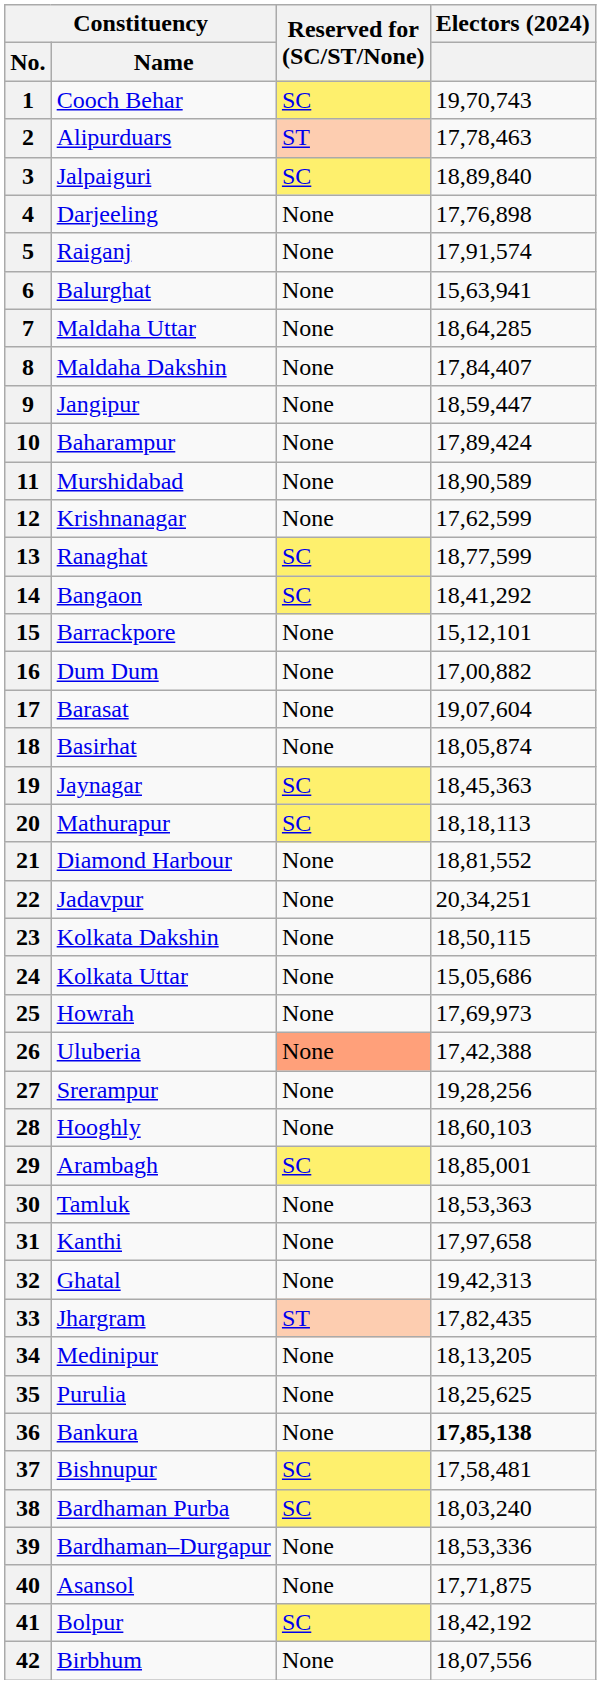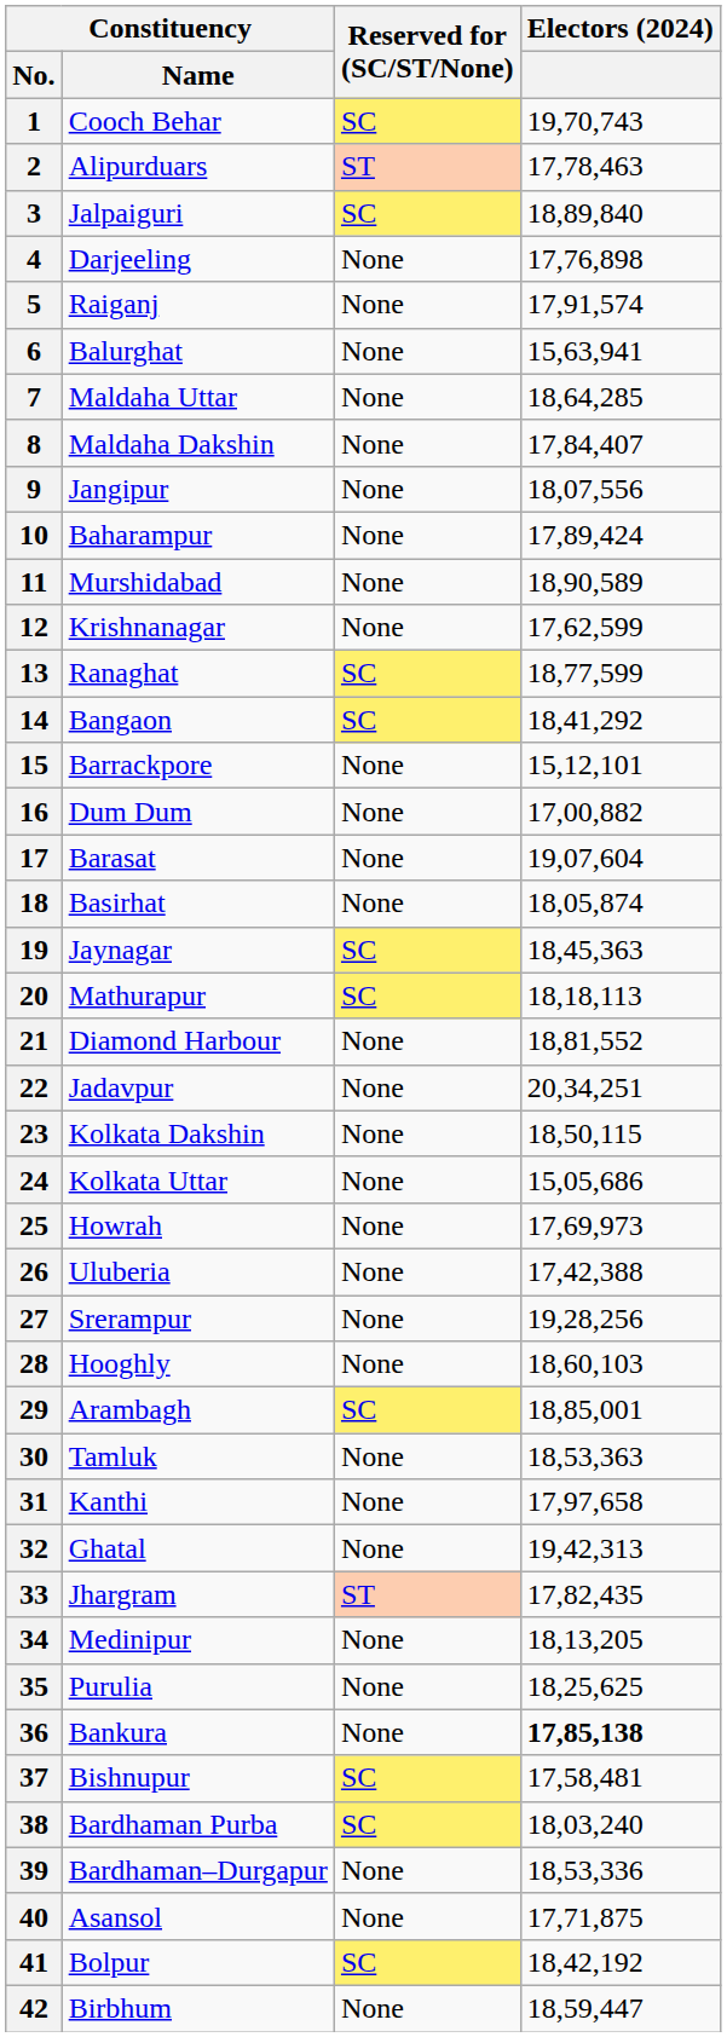 <table class="wikitable sortable">
 <tr>
 <th scope=colgroup colspan="2">Constituency</th>
 <th scope=col rowspan=2>Reserved for<br>(SC/ST/None)</th>
 <th>Electors (2024)</th>
 </tr>
 <tr>
 <th scope=col>No.</th>
 <th scope=col>Name</th>
 <th></th>
 </tr>
 <tr>
 <th scope=row>1</th>
 <td><a href='#'>Cooch Behar</a></td>
 <td style="background:#fef06d;"><a href='#'>SC</a></td>
 <td>19,70,743</td>
 </tr>
 <tr>
 <th scope=row>2</th>
 <td><a href='#'>Alipurduars</a></td>
 <td style="background:#fdcdb0;"><a href='#'>ST</a></td>
 <td>17,78,463</td>
 </tr>
 <tr>
 <th scope=row>3</th>
 <td><a href='#'>Jalpaiguri</a></td>
 <td style="background:#fef06d;"><a href='#'>SC</a></td>
 <td>18,89,840</td>
 </tr>
 <tr>
 <th scope=row>4</th>
 <td><a href='#'>Darjeeling</a></td>
 <td>None</td>
 <td>17,76,898</td>
 </tr>
 <tr>
 <th scope=row>5</th>
 <td><a href='#'>Raiganj</a></td>
 <td>None</td>
 <td>17,91,574</td>
 </tr>
 <tr>
 <th scope=row>6</th>
 <td><a href='#'>Balurghat</a></td>
 <td>None</td>
 <td>15,63,941</td>
 </tr>
 <tr>
 <th scope=row>7</th>
 <td><a href='#'>Maldaha Uttar</a></td>
 <td>None</td>
 <td>18,64,285</td>
 </tr>
 <tr>
 <th scope=row>8</th>
 <td><a href='#'>Maldaha Dakshin</a></td>
 <td>None</td>
 <td>17,84,407</td>
 </tr>
 <tr>
 <th scope=row>9</th>
 <td><a href='#'>Jangipur</a></td>
 <td>None</td>
-<td>18,59,447</td>
+<td>18,07,556</td>
 </tr>
 <tr>
 <th scope=row>10</th>
 <td><a href='#'>Baharampur</a></td>
 <td>None</td>
 <td>17,89,424</td>
 </tr>
 <tr>
 <th scope=row>11</th>
 <td><a href='#'>Murshidabad</a></td>
 <td>None</td>
 <td>18,90,589</td>
 </tr>
 <tr>
 <th scope=row>12</th>
 <td><a href='#'>Krishnanagar</a></td>
 <td>None</td>
 <td>17,62,599</td>
 </tr>
 <tr>
 <th scope=row>13</th>
 <td><a href='#'>Ranaghat</a></td>
 <td style="background:#fef06d;"><a href='#'>SC</a></td>
 <td>18,77,599</td>
 </tr>
 <tr>
 <th scope=row>14</th>
 <td><a href='#'>Bangaon</a></td>
 <td style="background:#fef06d;"><a href='#'>SC</a></td>
 <td>18,41,292</td>
 </tr>
 <tr>
 <th scope=row>15</th>
 <td><a href='#'>Barrackpore</a></td>
 <td>None</td>
 <td>15,12,101</td>
 </tr>
 <tr>
 <th scope=row>16</th>
 <td><a href='#'>Dum Dum</a></td>
 <td>None</td>
 <td>17,00,882</td>
 </tr>
 <tr>
 <th scope=row>17</th>
 <td><a href='#'>Barasat</a></td>
 <td>None</td>
 <td>19,07,604</td>
 </tr>
 <tr>
 <th scope=row>18</th>
 <td><a href='#'>Basirhat</a></td>
 <td>None</td>
 <td>18,05,874</td>
 </tr>
 <tr>
 <th scope=row>19</th>
 <td><a href='#'>Jaynagar</a></td>
 <td style="background:#fef06d;"><a href='#'>SC</a></td>
 <td>18,45,363</td>
 </tr>
 <tr>
 <th scope=row>20</th>
 <td><a href='#'>Mathurapur</a></td>
 <td style="background:#fef06d;"><a href='#'>SC</a></td>
 <td>18,18,113</td>
 </tr>
 <tr>
 <th scope=row>21</th>
 <td><a href='#'>Diamond Harbour</a></td>
 <td>None</td>
 <td>18,81,552</td>
 </tr>
 <tr>
 <th scope=row>22</th>
 <td><a href='#'>Jadavpur</a></td>
 <td>None</td>
 <td>20,34,251</td>
 </tr>
 <tr>
 <th scope=row>23</th>
 <td><a href='#'>Kolkata Dakshin</a></td>
 <td>None</td>
 <td>18,50,115</td>
 </tr>
 <tr>
 <th scope=row>24</th>
 <td><a href='#'>Kolkata Uttar</a></td>
 <td>None</td>
 <td>15,05,686</td>
 </tr>
 <tr>
 <th scope=row>25</th>
 <td><a href='#'>Howrah</a></td>
 <td>None</td>
 <td>17,69,973</td>
 </tr>
 <tr>
 <th scope=row>26</th>
 <td><a href='#'>Uluberia</a></td>
-<td style="background: lightsalmon;">None</td>
+<td>None</td>
 <td>17,42,388</td>
 </tr>
 <tr>
 <th scope=row>27</th>
 <td><a href='#'>Srerampur</a></td>
 <td>None</td>
 <td>19,28,256</td>
 </tr>
 <tr>
 <th scope=row>28</th>
 <td><a href='#'>Hooghly</a></td>
 <td>None</td>
 <td>18,60,103</td>
 </tr>
 <tr>
 <th scope=row>29</th>
 <td><a href='#'>Arambagh</a></td>
 <td style="background:#fef06d;"><a href='#'>SC</a></td>
 <td>18,85,001</td>
 </tr>
 <tr>
 <th scope=row>30</th>
 <td><a href='#'>Tamluk</a></td>
 <td>None</td>
 <td>18,53,363</td>
 </tr>
 <tr>
 <th scope=row>31</th>
 <td><a href='#'>Kanthi</a></td>
 <td>None</td>
 <td>17,97,658</td>
 </tr>
 <tr>
 <th scope=row>32</th>
 <td><a href='#'>Ghatal</a></td>
 <td>None</td>
 <td>19,42,313</td>
 </tr>
 <tr>
 <th scope=row>33</th>
 <td><a href='#'>Jhargram</a></td>
 <td style="background:#fdcdb0;"><a href='#'>ST</a></td>
 <td>17,82,435</td>
 </tr>
 <tr>
 <th scope=row>34</th>
 <td><a href='#'>Medinipur</a></td>
 <td>None</td>
 <td>18,13,205</td>
 </tr>
 <tr>
 <th scope=row>35</th>
 <td><a href='#'>Purulia</a></td>
 <td>None</td>
 <td>18,25,625</td>
 </tr>
 <tr>
 <th scope=row>36</th>
 <td><a href='#'>Bankura</a></td>
 <td>None</td>
 <td><strong>17,85,138</strong></td>
 </tr>
 <tr>
 <th scope=row>37</th>
 <td><a href='#'>Bishnupur</a></td>
 <td style="background:#fef06d;"><a href='#'>SC</a></td>
 <td>17,58,481</td>
 </tr>
 <tr>
 <th scope=row>38</th>
 <td><a href='#'>Bardhaman Purba</a></td>
 <td style="background:#fef06d;"><a href='#'>SC</a></td>
 <td>18,03,240</td>
 </tr>
 <tr>
 <th scope=row>39</th>
 <td><a href='#'>Bardhaman–Durgapur</a></td>
 <td>None</td>
 <td>18,53,336</td>
 </tr>
 <tr>
 <th scope=row>40</th>
 <td><a href='#'>Asansol</a></td>
 <td>None</td>
 <td>17,71,875</td>
 </tr>
 <tr>
 <th scope=row>41</th>
 <td><a href='#'>Bolpur</a></td>
 <td style="background:#fef06d;"><a href='#'>SC</a></td>
 <td>18,42,192</td>
 </tr>
 <tr>
 <th scope=row>42</th>
 <td><a href='#'>Birbhum</a></td>
 <td>None</td>
-<td>18,07,556</td>
+<td>18,59,447</td>
 </tr>
 </table>
